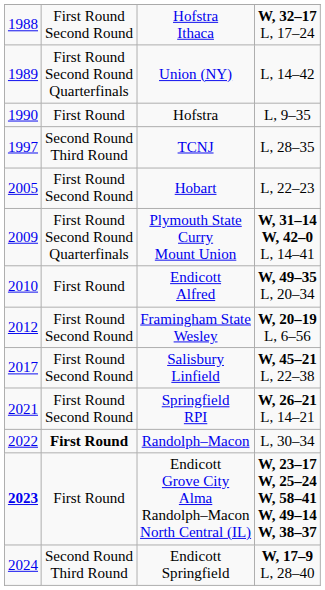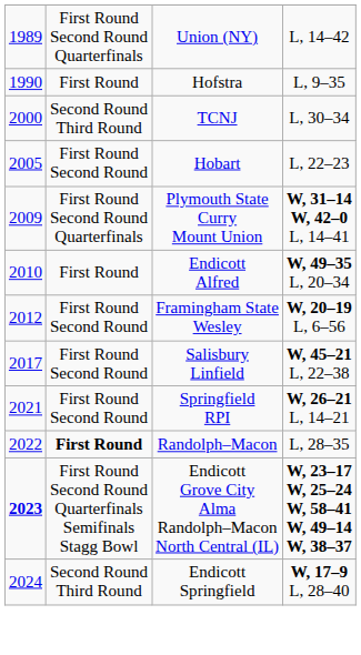 <table class="wikitable">
 <tr>
-</tr>
-<tr align="center">
-<td><a href='#'>1988</a></td>
-<td>First Round<br>Second Round</td>
-<td><a href='#'>Hofstra</a><br><a href='#'>Ithaca</a></td>
-<td><strong>W, 32–17</strong><br>L, 17–24</td>
 </tr>
 <tr align="center">
 <td><a href='#'>1989</a></td>
 <td>First Round<br>Second Round<br>Quarterfinals</td>
 <td><a href='#'>Union (NY)</a></td>
 <td>L, 14–42</td>
 </tr>
 <tr align="center">
 <td><a href='#'>1990</a></td>
 <td>First Round</td>
 <td>Hofstra</td>
 <td>L, 9–35</td>
 </tr>
 <tr align="center">
-<td><a href='#'>1997</a></td>
+<td><a href='#'>2000</a></td>
 <td>Second Round<br>Third Round</td>
 <td><a href='#'>TCNJ</a></td>
-<td>L, 28–35</td>
+<td>L, 30–34</td>
 </tr>
 <tr align="center">
 <td><a href='#'>2005</a></td>
 <td>First Round<br>Second Round</td>
 <td><a href='#'>Hobart</a></td>
 <td>L, 22–23</td>
 </tr>
 <tr align="center">
 <td><a href='#'>2009</a></td>
 <td>First Round<br>Second Round<br>Quarterfinals</td>
 <td><a href='#'>Plymouth State</a><br><a href='#'>Curry</a><br><a href='#'>Mount Union</a></td>
 <td><strong>W, 31–14</strong><br><strong>W, 42–0</strong><br>L, 14–41</td>
 </tr>
 <tr align="center">
 <td><a href='#'>2010</a></td>
 <td>First Round</td>
 <td><a href='#'>Endicott</a><br><a href='#'>Alfred</a></td>
 <td><strong>W, 49–35</strong><br>L, 20–34</td>
 </tr>
 <tr align="center">
 <td><a href='#'>2012</a></td>
 <td>First Round<br>Second Round</td>
 <td><a href='#'>Framingham State</a><br><a href='#'>Wesley</a></td>
 <td><strong>W, 20–19</strong><br>L, 6–56</td>
 </tr>
 <tr align="center">
 <td><a href='#'>2017</a></td>
 <td>First Round<br>Second Round</td>
 <td><a href='#'>Salisbury</a><br><a href='#'>Linfield</a></td>
 <td><strong>W, 45–21</strong><br>L, 22–38</td>
 </tr>
 <tr align="center">
 <td><a href='#'>2021</a></td>
 <td>First Round<br>Second Round</td>
 <td><a href='#'>Springfield</a><br><a href='#'>RPI</a></td>
 <td><strong>W, 26–21</strong><br>L, 14–21</td>
 </tr>
 <tr align="center">
 <td><a href='#'>2022</a></td>
 <td><strong>First Round</strong></td>
 <td><a href='#'>Randolph–Macon</a></td>
-<td>L, 30–34</td>
+<td>L, 28–35</td>
 </tr>
 <tr align="center">
 <td><strong><a href='#'>2023</a></strong></td>
-<td>First Round</td>
+<td>First Round<br>Second Round<br>Quarterfinals<br>Semifinals<br>Stagg Bowl</td>
 <td>Endicott<br><a href='#'>Grove City</a><br><a href='#'>Alma</a><br>Randolph–Macon<br><a href='#'>North Central (IL)</a></td>
 <td><strong>W, 23–17</strong><br><strong>W, 25–24</strong><br><strong>W, 58–41</strong><br><strong>W, 49–14</strong><br><strong>W, 38–37</strong></td>
 </tr>
 <tr align="center">
 <td><a href='#'>2024</a></td>
 <td>Second Round<br>Third Round</td>
 <td>Endicott<br>Springfield</td>
 <td><strong>W, 17–9</strong><br>L, 28–40</td>
 </tr>
 </table>
